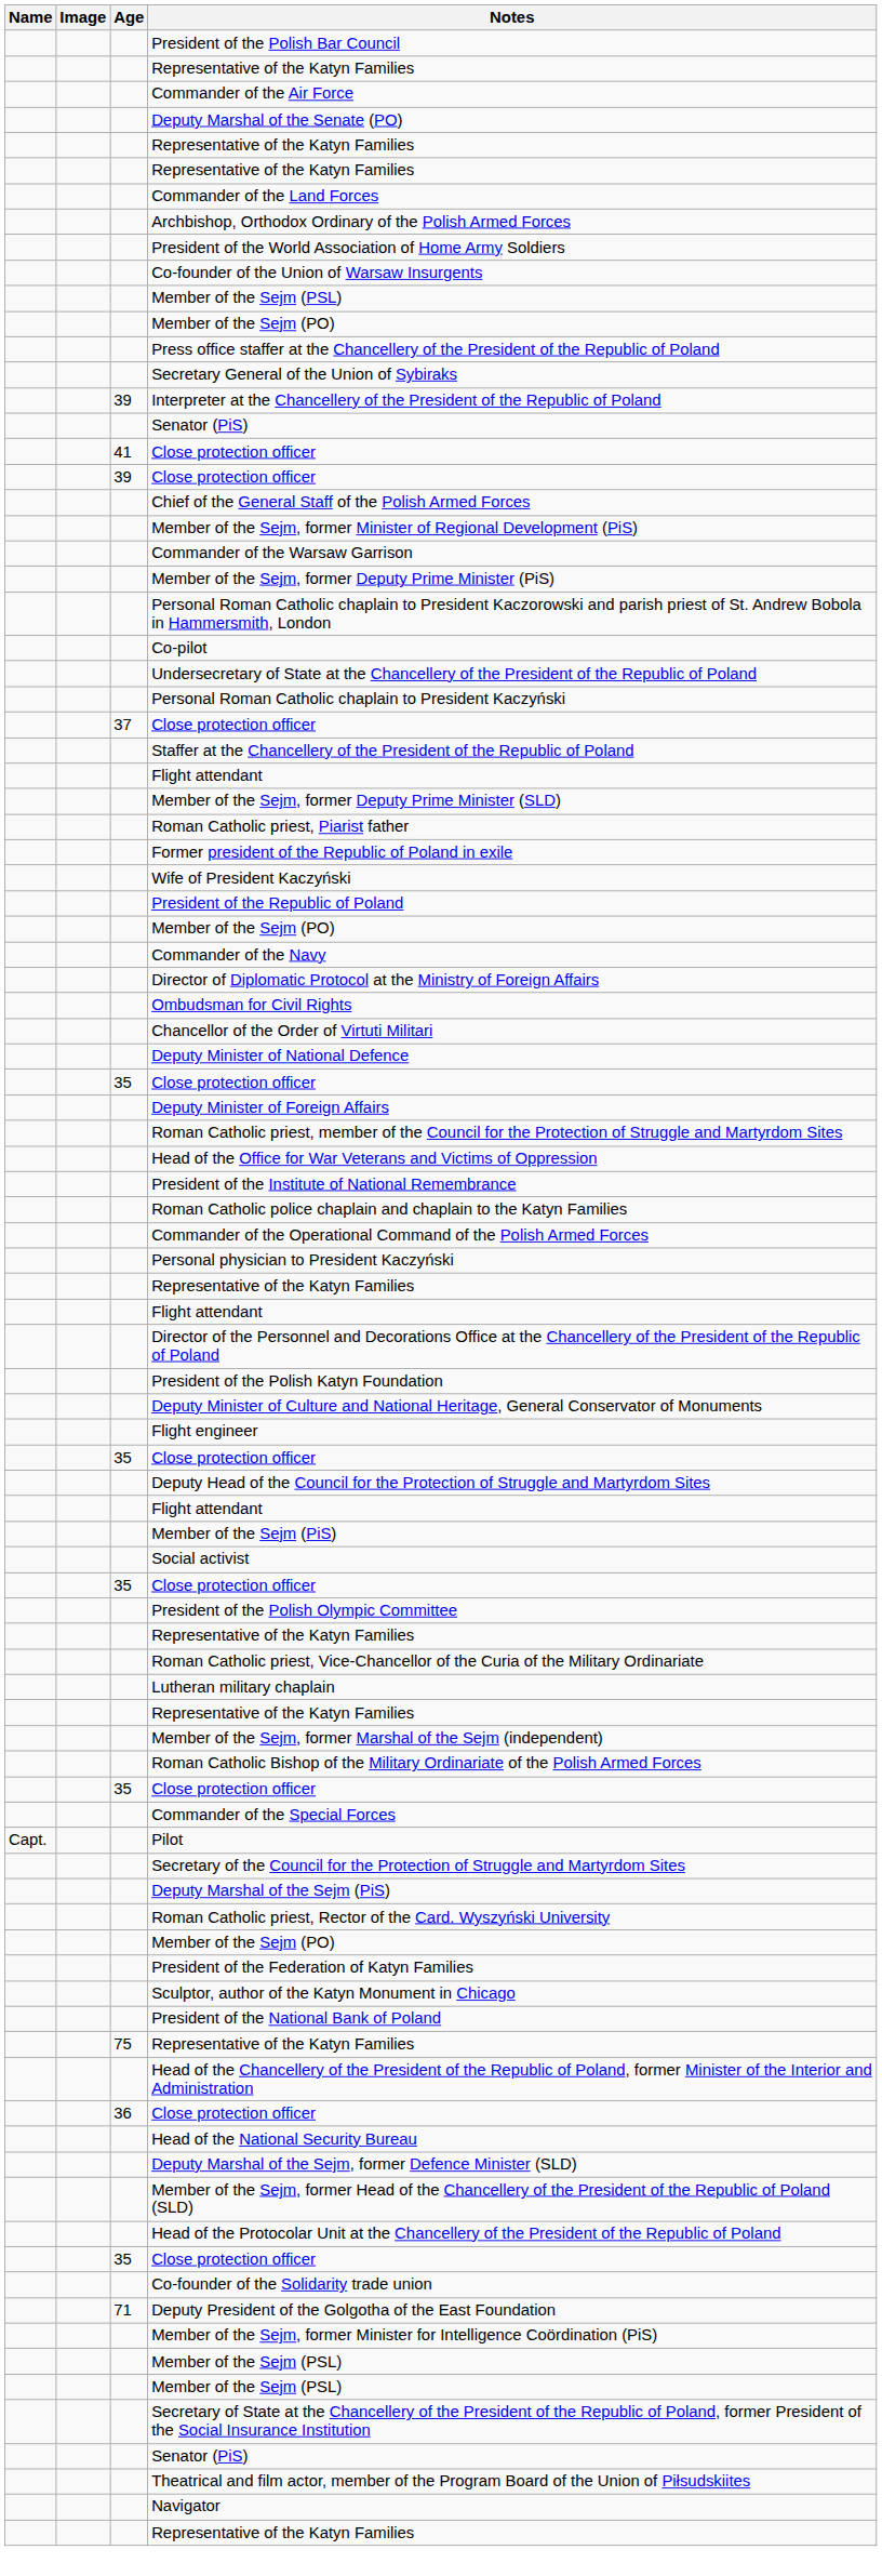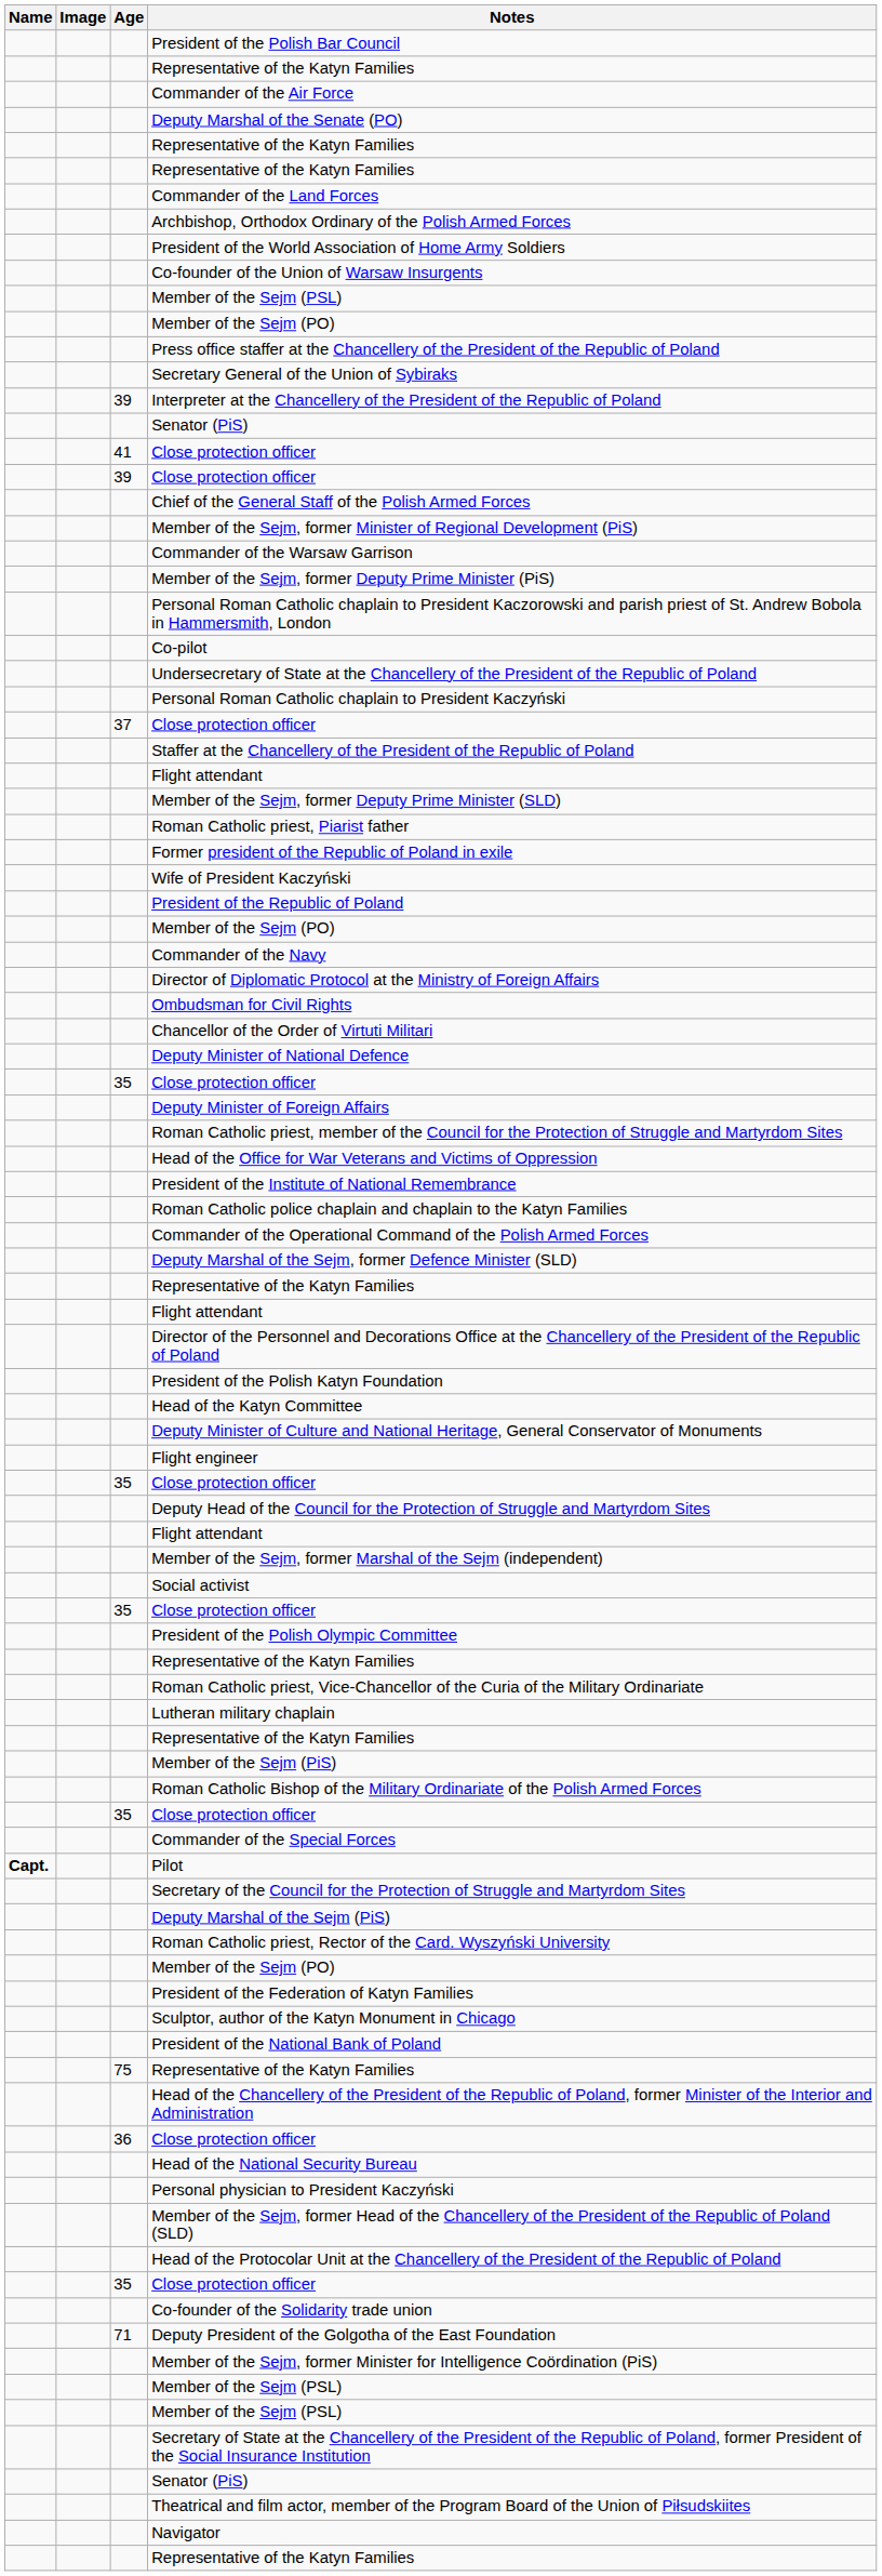 <table class="wikitable sortable">
 <tr>
 <th>Name</th>
 <th>Image</th>
 <th>Age</th>
 <th>Notes</th>
 </tr>
 <tr>
 <td></td>
 <td></td>
 <td></td>
 <td>President of the <a href='#'>Polish Bar Council</a></td>
 </tr>
 <tr>
 <td></td>
 <td></td>
 <td></td>
 <td>Representative of the Katyn Families</td>
 </tr>
 <tr>
 <td></td>
 <td></td>
 <td></td>
 <td>Commander of the <a href='#'>Air Force</a></td>
 </tr>
 <tr>
 <td></td>
 <td></td>
 <td></td>
 <td><a href='#'>Deputy Marshal of the Senate</a> (<a href='#'>PO</a>)</td>
 </tr>
 <tr>
 <td></td>
 <td></td>
 <td></td>
 <td>Representative of the Katyn Families</td>
 </tr>
 <tr>
 <td></td>
 <td></td>
 <td></td>
 <td>Representative of the Katyn Families</td>
 </tr>
 <tr>
 <td></td>
 <td></td>
 <td></td>
 <td>Commander of the <a href='#'>Land Forces</a></td>
 </tr>
 <tr>
 <td></td>
 <td></td>
 <td></td>
 <td>Archbishop, Orthodox Ordinary of the <a href='#'>Polish Armed Forces</a></td>
 </tr>
 <tr>
 <td></td>
 <td></td>
 <td></td>
 <td>President of the World Association of <a href='#'>Home Army</a> Soldiers</td>
 </tr>
 <tr>
 <td></td>
 <td></td>
 <td></td>
 <td>Co-founder of the Union of <a href='#'>Warsaw Insurgents</a></td>
 </tr>
 <tr>
 <td></td>
 <td></td>
 <td></td>
 <td>Member of the <a href='#'>Sejm</a> (<a href='#'>PSL</a>)</td>
 </tr>
 <tr>
 <td></td>
 <td></td>
 <td></td>
 <td>Member of the <a href='#'>Sejm</a> (PO)</td>
 </tr>
 <tr>
 <td></td>
 <td></td>
 <td></td>
 <td>Press office staffer at the <a href='#'>Chancellery of the President of the Republic of Poland</a></td>
 </tr>
 <tr>
 <td></td>
 <td></td>
 <td></td>
 <td>Secretary General of the Union of <a href='#'>Sybiraks</a></td>
 </tr>
 <tr>
 <td></td>
 <td></td>
 <td>39</td>
 <td>Interpreter at the <a href='#'>Chancellery of the President of the Republic of Poland</a></td>
 </tr>
 <tr>
 <td></td>
 <td></td>
 <td></td>
 <td>Senator (<a href='#'>PiS</a>)</td>
 </tr>
 <tr>
 <td></td>
 <td></td>
 <td>41</td>
 <td><a href='#'>Close protection officer</a></td>
 </tr>
 <tr>
 <td></td>
 <td></td>
 <td>39</td>
 <td><a href='#'>Close protection officer</a></td>
 </tr>
 <tr>
 <td></td>
 <td></td>
 <td></td>
 <td>Chief of the <a href='#'>General Staff</a> of the <a href='#'>Polish Armed Forces</a></td>
 </tr>
 <tr>
 <td></td>
 <td></td>
 <td></td>
 <td>Member of the <a href='#'>Sejm</a>, former <a href='#'>Minister of Regional Development</a> (<a href='#'>PiS</a>)</td>
 </tr>
 <tr>
 <td></td>
 <td></td>
 <td></td>
 <td>Commander of the Warsaw Garrison</td>
 </tr>
 <tr>
 <td></td>
 <td></td>
 <td></td>
 <td>Member of the <a href='#'>Sejm</a>, former <a href='#'>Deputy Prime Minister</a> (PiS)</td>
 </tr>
 <tr>
 <td></td>
 <td></td>
 <td></td>
 <td>Personal Roman Catholic chaplain to President Kaczorowski and parish priest of St. Andrew Bobola in <a href='#'>Hammersmith</a>, London</td>
 </tr>
 <tr>
 <td></td>
 <td></td>
 <td></td>
 <td>Co-pilot</td>
 </tr>
 <tr>
 <td></td>
 <td></td>
 <td></td>
 <td>Undersecretary of State at the <a href='#'>Chancellery of the President of the Republic of Poland</a></td>
 </tr>
 <tr>
 <td></td>
 <td></td>
 <td></td>
 <td>Personal Roman Catholic chaplain to President Kaczyński</td>
 </tr>
 <tr>
 <td></td>
 <td></td>
 <td>37</td>
 <td><a href='#'>Close protection officer</a></td>
 </tr>
 <tr>
 <td></td>
 <td></td>
 <td></td>
 <td>Staffer at the <a href='#'>Chancellery of the President of the Republic of Poland</a></td>
 </tr>
 <tr>
 <td></td>
 <td></td>
 <td></td>
 <td>Flight attendant</td>
 </tr>
 <tr>
 <td></td>
 <td></td>
 <td></td>
 <td>Member of the <a href='#'>Sejm</a>, former <a href='#'>Deputy Prime Minister</a> (<a href='#'>SLD</a>)</td>
 </tr>
 <tr>
 <td></td>
 <td></td>
 <td></td>
 <td>Roman Catholic priest, <a href='#'>Piarist</a> father</td>
 </tr>
 <tr>
 <td></td>
 <td></td>
 <td></td>
 <td>Former <a href='#'>president of the Republic of Poland in exile</a></td>
 </tr>
 <tr>
 <td></td>
 <td></td>
 <td></td>
 <td>Wife of President Kaczyński</td>
 </tr>
 <tr>
 <td></td>
 <td></td>
 <td></td>
 <td><a href='#'>President of the Republic of Poland</a></td>
 </tr>
 <tr>
 <td></td>
 <td></td>
 <td></td>
 <td>Member of the <a href='#'>Sejm</a> (PO)</td>
 </tr>
 <tr>
 <td></td>
 <td></td>
 <td></td>
 <td>Commander of the <a href='#'>Navy</a></td>
 </tr>
 <tr>
 <td></td>
 <td></td>
 <td></td>
 <td>Director of <a href='#'>Diplomatic Protocol</a> at the <a href='#'>Ministry of Foreign Affairs</a></td>
 </tr>
 <tr>
 <td></td>
 <td></td>
 <td></td>
 <td><a href='#'>Ombudsman for Civil Rights</a></td>
 </tr>
 <tr>
 <td></td>
 <td></td>
 <td></td>
 <td>Chancellor of the Order of <a href='#'>Virtuti Militari</a></td>
 </tr>
 <tr>
 <td></td>
 <td></td>
 <td></td>
 <td><a href='#'>Deputy Minister of National Defence</a></td>
 </tr>
 <tr>
 <td></td>
 <td></td>
 <td>35</td>
 <td><a href='#'>Close protection officer</a></td>
 </tr>
 <tr>
 <td></td>
 <td></td>
 <td></td>
 <td><a href='#'>Deputy Minister of Foreign Affairs</a></td>
 </tr>
 <tr>
 <td></td>
 <td></td>
 <td></td>
 <td>Roman Catholic priest, member of the <a href='#'>Council for the Protection of Struggle and Martyrdom Sites</a></td>
 </tr>
 <tr>
 <td></td>
 <td></td>
 <td></td>
 <td>Head of the <a href='#'>Office for War Veterans and Victims of Oppression</a></td>
 </tr>
 <tr>
 <td></td>
 <td></td>
 <td></td>
 <td>President of the <a href='#'>Institute of National Remembrance</a></td>
 </tr>
 <tr>
 <td></td>
 <td></td>
 <td></td>
 <td>Roman Catholic police chaplain and chaplain to the Katyn Families</td>
 </tr>
 <tr>
 <td></td>
 <td></td>
 <td></td>
 <td>Commander of the Operational Command of the <a href='#'>Polish Armed Forces</a></td>
 </tr>
 <tr>
 <td></td>
 <td></td>
 <td></td>
-<td>Personal physician to President Kaczyński</td>
+<td><a href='#'>Deputy Marshal of the Sejm</a>, former <a href='#'>Defence Minister</a> (SLD)</td>
 </tr>
 <tr>
 <td></td>
 <td></td>
 <td></td>
 <td>Representative of the Katyn Families</td>
 </tr>
 <tr>
 <td></td>
 <td></td>
 <td></td>
 <td>Flight attendant</td>
 </tr>
 <tr>
 <td></td>
 <td></td>
 <td></td>
 <td>Director of the Personnel and Decorations Office at the <a href='#'>Chancellery of the President of the Republic of Poland</a></td>
 </tr>
 <tr>
 <td></td>
 <td></td>
 <td></td>
 <td>President of the Polish Katyn Foundation</td>
+</tr>
+<tr>
+<td></td>
+<td></td>
+<td></td>
+<td>Head of the Katyn Committee</td>
 </tr>
 <tr>
 <td></td>
 <td></td>
 <td></td>
 <td><a href='#'>Deputy Minister of Culture and National Heritage</a>, General Conservator of Monuments</td>
 </tr>
 <tr>
 <td></td>
 <td></td>
 <td></td>
 <td>Flight engineer</td>
 </tr>
 <tr>
 <td></td>
 <td></td>
 <td>35</td>
 <td><a href='#'>Close protection officer</a></td>
 </tr>
 <tr>
 <td></td>
 <td></td>
 <td></td>
 <td>Deputy Head of the <a href='#'>Council for the Protection of Struggle and Martyrdom Sites</a></td>
 </tr>
 <tr>
 <td></td>
 <td></td>
 <td></td>
 <td>Flight attendant</td>
 </tr>
 <tr>
 <td></td>
 <td></td>
 <td></td>
-<td>Member of the <a href='#'>Sejm</a> (<a href='#'>PiS</a>)</td>
+<td>Member of the <a href='#'>Sejm</a>, former <a href='#'>Marshal of the Sejm</a> (independent)</td>
 </tr>
 <tr>
 <td></td>
 <td></td>
 <td></td>
 <td>Social activist</td>
 </tr>
 <tr>
 <td></td>
 <td></td>
 <td>35</td>
 <td><a href='#'>Close protection officer</a></td>
 </tr>
 <tr>
 <td></td>
 <td></td>
 <td></td>
 <td>President of the <a href='#'>Polish Olympic Committee</a></td>
 </tr>
 <tr>
 <td></td>
 <td></td>
 <td></td>
 <td>Representative of the Katyn Families</td>
 </tr>
 <tr>
 <td></td>
 <td></td>
 <td></td>
 <td>Roman Catholic priest, Vice-Chancellor of the Curia of the Military Ordinariate</td>
 </tr>
 <tr>
 <td></td>
 <td></td>
 <td></td>
 <td>Lutheran military chaplain</td>
 </tr>
 <tr>
 <td></td>
 <td></td>
 <td></td>
 <td>Representative of the Katyn Families</td>
 </tr>
 <tr>
 <td></td>
 <td></td>
 <td></td>
-<td>Member of the <a href='#'>Sejm</a>, former <a href='#'>Marshal of the Sejm</a> (independent)</td>
+<td>Member of the <a href='#'>Sejm</a> (<a href='#'>PiS</a>)</td>
 </tr>
 <tr>
 <td></td>
 <td></td>
 <td></td>
 <td>Roman Catholic Bishop of the <a href='#'>Military Ordinariate</a> of the <a href='#'>Polish Armed Forces</a></td>
 </tr>
 <tr>
 <td></td>
 <td></td>
 <td>35</td>
 <td><a href='#'>Close protection officer</a></td>
 </tr>
 <tr>
 <td></td>
 <td></td>
 <td></td>
 <td>Commander of the <a href='#'>Special Forces</a></td>
 </tr>
 <tr>
-<td>Capt. </td>
+<td><strong>Capt. </strong></td>
 <td></td>
 <td></td>
 <td>Pilot</td>
 </tr>
 <tr>
 <td></td>
 <td></td>
 <td></td>
 <td>Secretary of the <a href='#'>Council for the Protection of Struggle and Martyrdom Sites</a></td>
 </tr>
 <tr>
 <td></td>
 <td></td>
 <td></td>
 <td><a href='#'>Deputy Marshal of the Sejm</a> (<a href='#'>PiS</a>)</td>
 </tr>
 <tr>
 <td></td>
 <td></td>
 <td></td>
 <td>Roman Catholic priest, Rector of the <a href='#'>Card. Wyszyński University</a></td>
 </tr>
 <tr>
 <td></td>
 <td></td>
 <td></td>
 <td>Member of the <a href='#'>Sejm</a> (PO)</td>
 </tr>
 <tr>
 <td></td>
 <td></td>
 <td></td>
 <td>President of the Federation of Katyn Families</td>
 </tr>
 <tr>
 <td></td>
 <td></td>
 <td></td>
 <td>Sculptor, author of the Katyn Monument in <a href='#'>Chicago</a></td>
 </tr>
 <tr>
 <td></td>
 <td></td>
 <td></td>
 <td>President of the <a href='#'>National Bank of Poland</a></td>
 </tr>
 <tr>
 <td></td>
 <td></td>
 <td>75</td>
 <td>Representative of the Katyn Families</td>
 </tr>
 <tr>
 <td></td>
 <td></td>
 <td></td>
 <td>Head of the <a href='#'>Chancellery of the President of the Republic of Poland</a>, former <a href='#'>Minister of the Interior and Administration</a></td>
 </tr>
 <tr>
 <td></td>
 <td></td>
 <td>36</td>
 <td><a href='#'>Close protection officer</a></td>
 </tr>
 <tr>
 <td></td>
 <td></td>
 <td></td>
 <td>Head of the <a href='#'>National Security Bureau</a></td>
 </tr>
 <tr>
 <td></td>
 <td></td>
 <td></td>
-<td><a href='#'>Deputy Marshal of the Sejm</a>, former <a href='#'>Defence Minister</a> (SLD)</td>
+<td>Personal physician to President Kaczyński</td>
 </tr>
 <tr>
 <td></td>
 <td></td>
 <td></td>
 <td>Member of the <a href='#'>Sejm</a>, former Head of the <a href='#'>Chancellery of the President of the Republic of Poland</a> (SLD)</td>
 </tr>
 <tr>
 <td></td>
 <td></td>
 <td></td>
 <td>Head of the Protocolar Unit at the <a href='#'>Chancellery of the President of the Republic of Poland</a></td>
 </tr>
 <tr>
 <td></td>
 <td></td>
 <td>35</td>
 <td><a href='#'>Close protection officer</a></td>
 </tr>
 <tr>
 <td></td>
 <td></td>
 <td></td>
 <td>Co-founder of the <a href='#'>Solidarity</a> trade union</td>
 </tr>
 <tr>
 <td></td>
 <td></td>
 <td>71</td>
 <td>Deputy President of the Golgotha of the East Foundation</td>
 </tr>
 <tr>
 <td></td>
 <td></td>
 <td></td>
 <td>Member of the <a href='#'>Sejm</a>, former Minister for Intelligence Coördination (PiS)</td>
 </tr>
 <tr>
 <td></td>
 <td></td>
 <td></td>
 <td>Member of the <a href='#'>Sejm</a> (PSL)</td>
 </tr>
 <tr>
 <td></td>
 <td></td>
 <td></td>
 <td>Member of the <a href='#'>Sejm</a> (PSL)</td>
 </tr>
 <tr>
 <td></td>
 <td></td>
 <td></td>
 <td>Secretary of State at the <a href='#'>Chancellery of the President of the Republic of Poland</a>, former President of the <a href='#'>Social Insurance Institution</a></td>
 </tr>
 <tr>
 <td></td>
 <td></td>
 <td></td>
 <td>Senator (<a href='#'>PiS</a>)</td>
 </tr>
 <tr>
 <td></td>
 <td></td>
 <td></td>
 <td>Theatrical and film actor, member of the Program Board of the Union of <a href='#'>Piłsudskiites</a></td>
 </tr>
 <tr>
 <td></td>
 <td></td>
 <td></td>
 <td>Navigator</td>
 </tr>
 <tr>
 <td></td>
 <td></td>
 <td></td>
 <td>Representative of the Katyn Families</td>
 </tr>
 </table>
